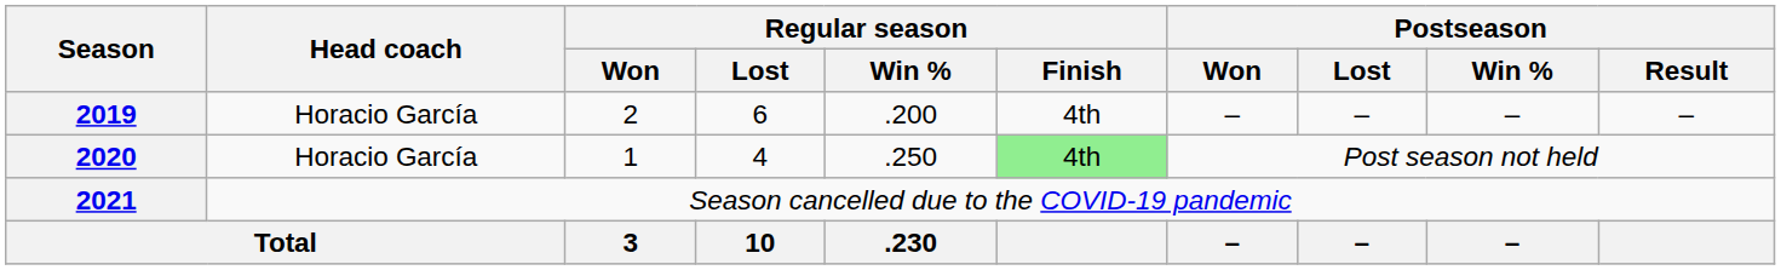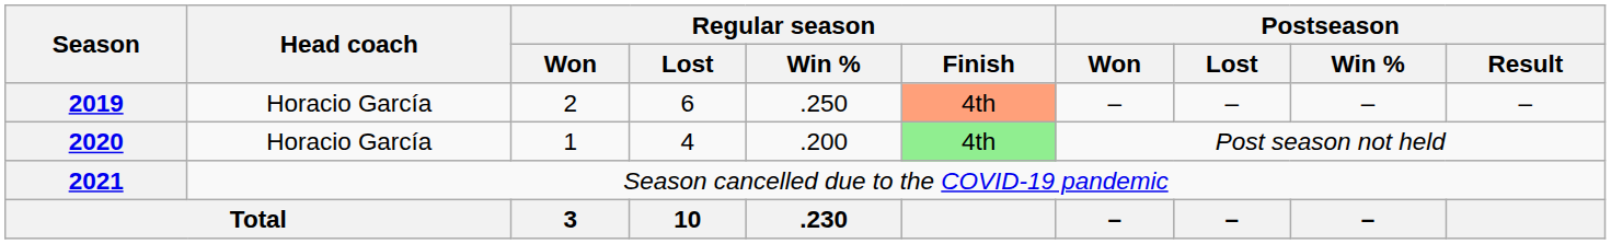 <table class="wikitable" style="font-size: 95%; text-align:center; width:65em">
 <tr>
 <th rowspan="2">Season</th>
 <th rowspan="2">Head coach</th>
 <th colspan="4">Regular season</th>
 <th colspan="4">Postseason</th>
 </tr>
 <tr>
 <th>Won</th>
 <th>Lost</th>
 <th>Win %</th>
 <th>Finish</th>
 <th>Won</th>
 <th>Lost</th>
 <th>Win %</th>
 <th>Result</th>
 </tr>
 <tr>
 <th><a href='#'>2019</a></th>
 <td>Horacio García</td>
 <td>2</td>
 <td>6</td>
-<td>.200</td>
-<td>4th </td>
+<td>.250</td>
+<td style="background: lightsalmon;">4th </td>
 <td>–</td>
 <td>–</td>
 <td>–</td>
 <td>–</td>
 </tr>
 <tr>
 <th><a href='#'>2020</a></th>
 <td>Horacio García</td>
 <td>1</td>
 <td>4</td>
-<td>.250</td>
+<td>.200</td>
 <td style="background: lightgreen;">4th </td>
 <td colspan=4><em>Post season not held</em></td>
 </tr>
 <tr>
 <th><a href='#'>2021</a></th>
 <td colspan=9><em>Season cancelled due to the <a href='#'>COVID-19 pandemic</a></em></td>
 </tr>
 <tr>
 <th colspan="2">Total</th>
 <th>3</th>
 <th>10</th>
 <th>.230</th>
 <th></th>
 <th>–</th>
 <th>–</th>
 <th>–</th>
 <th></th>
 </tr>
 </table>
